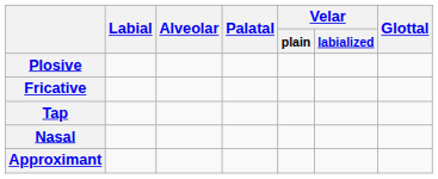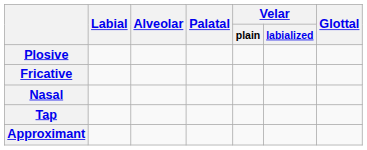 <table class="wikitable" style="text-align: center;">
 <tr>
 <th rowspan="2"></th>
 <th rowspan="2"><a href='#'>Labial</a></th>
 <th rowspan="2"><a href='#'>Alveolar</a></th>
 <th rowspan="2"><a href='#'>Palatal</a></th>
 <th colspan="2"><a href='#'>Velar</a></th>
 <th rowspan="2"><a href='#'>Glottal</a></th>
 </tr>
 <tr class="small">
 <th><small>plain</small></th>
 <th><small><a href='#'>labialized</a></small></th>
 </tr>
 <tr>
 <th><a href='#'>Plosive</a></th>
 <td></td>
 <td></td>
 <td></td>
 <td></td>
 <td></td>
 <td></td>
 </tr>
 <tr>
 <th><a href='#'>Fricative</a></th>
 <td></td>
 <td></td>
 <td></td>
 <td></td>
 <td></td>
 <td></td>
 </tr>
 <tr>
-<th><a href='#'>Tap</a></th>
+<th><a href='#'>Nasal</a></th>
 <td></td>
 <td></td>
 <td></td>
 <td></td>
 <td></td>
 <td></td>
 </tr>
 <tr>
-<th><a href='#'>Nasal</a></th>
+<th><a href='#'>Tap</a></th>
 <td></td>
 <td></td>
 <td></td>
 <td></td>
 <td></td>
 <td></td>
 </tr>
 <tr>
 <th><a href='#'>Approximant</a></th>
 <td></td>
 <td></td>
 <td></td>
 <td></td>
 <td></td>
 <td></td>
 </tr>
 </table>
